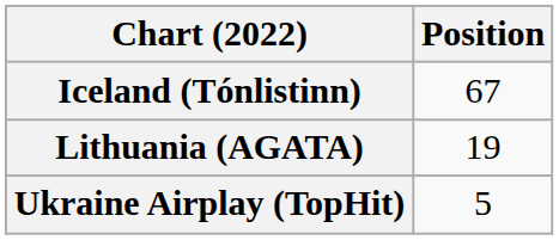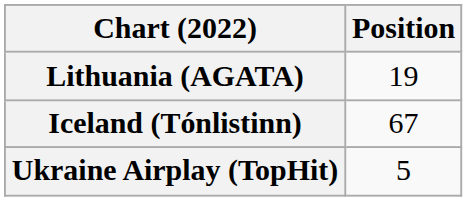 <table class="wikitable sortable plainrowheaders" style="text-align:center;">
 <tr>
 <th scope="col">Chart (2022)</th>
 <th scope="col">Position</th>
 </tr>
 <tr>
+<th scope="row">Lithuania (AGATA)</th>
+<td>19</td>
+</tr>
+<tr>
 <th scope="row">Iceland (Tónlistinn)</th>
 <td>67</td>
-</tr>
-<tr>
-<th scope="row">Lithuania (AGATA)</th>
-<td>19</td>
 </tr>
 <tr>
 <th scope="row">Ukraine Airplay (TopHit)</th>
 <td>5</td>
 </tr>
 </table>
